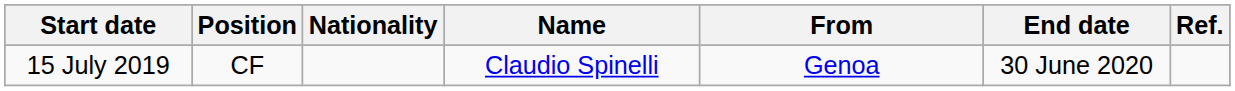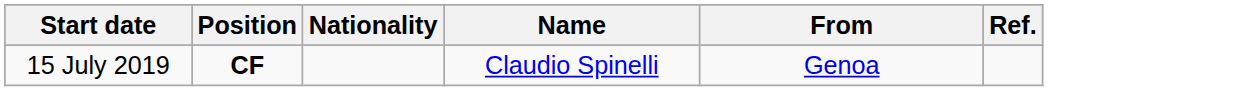 <table class="wikitable" style="text-align:center; font-size:90%; ">
 <tr>
 <th style="background:#; color:#; width:100px;">Start date</th>
 <th style="background:#; color:#; width:50px;">Position</th>
 <th style="background:#; color:#; width:50px;">Nationality</th>
 <th style="background:#; color:#; width:140px;">Name</th>
 <th style="background:#; color:#; width:155px;">From</th>
-<th style="background:#; color:#; width:100px;">End date</th>
 <th style="background:#; color:#; width:25px;">Ref.</th>
 </tr>
 <tr>
 <td>15 July 2019</td>
-<td>CF</td>
+<td><strong>CF</strong></td>
 <td></td>
 <td><a href='#'>Claudio Spinelli</a></td>
 <td> <a href='#'>Genoa</a></td>
-<td>30 June 2020</td>
 <td></td>
 </tr>
 </table>
